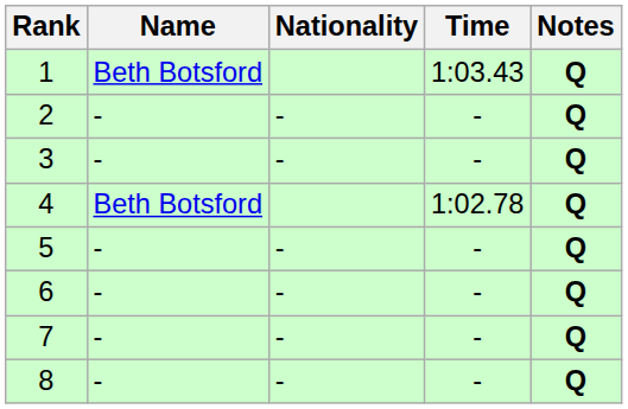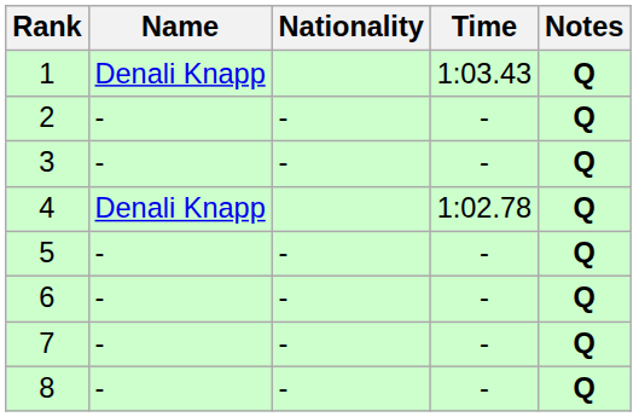 <table class="wikitable sortable" style="text-align:center">
 <tr>
 <th>Rank</th>
 <th>Name</th>
 <th>Nationality</th>
 <th>Time</th>
 <th>Notes</th>
 </tr>
 <tr bgcolor=ccffcc>
 <td>1</td>
-<td align=left><a href='#'>Beth Botsford</a></td>
+<td align=left><a href='#'>Denali Knapp</a></td>
 <td align=left></td>
 <td>1:03.43</td>
 <td><strong>Q</strong></td>
 </tr>
 <tr bgcolor=ccffcc>
 <td>2</td>
 <td align=left>-</td>
 <td align=left>-</td>
 <td>-</td>
 <td><strong>Q</strong></td>
 </tr>
 <tr bgcolor=ccffcc>
 <td>3</td>
 <td align=left>-</td>
 <td align=left>-</td>
 <td>-</td>
 <td><strong>Q</strong></td>
 </tr>
 <tr bgcolor=ccffcc>
 <td>4</td>
-<td align=left><a href='#'>Beth Botsford</a></td>
+<td align=left><a href='#'>Denali Knapp</a></td>
 <td align=left></td>
 <td>1:02.78</td>
 <td><strong>Q</strong></td>
 </tr>
 <tr bgcolor=ccffcc>
 <td>5</td>
 <td align=left>-</td>
 <td align=left>-</td>
 <td>-</td>
 <td><strong>Q</strong></td>
 </tr>
 <tr bgcolor=ccffcc>
 <td>6</td>
 <td align=left>-</td>
 <td align=left>-</td>
 <td>-</td>
 <td><strong>Q</strong></td>
 </tr>
 <tr bgcolor=ccffcc>
 <td>7</td>
 <td align=left>-</td>
 <td align=left>-</td>
 <td>-</td>
 <td><strong>Q</strong></td>
 </tr>
 <tr bgcolor=ccffcc>
 <td>8</td>
 <td align=left>-</td>
 <td align=left>-</td>
 <td>-</td>
 <td><strong>Q</strong></td>
 </tr>
 </table>
